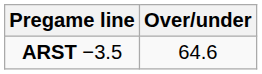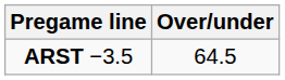 <table class="wikitable">
 <tr align="center">
 <th style=>Pregame line</th>
 <th style=>Over/under</th>
 </tr>
 <tr align="center">
 <td><strong>ARST</strong> −3.5</td>
-<td>64.6</td>
+<td>64.5</td>
 </tr>
 </table>
